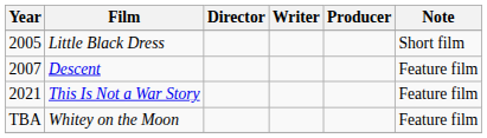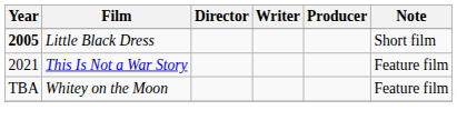 <table class="wikitable sortable" style="text-align:left">
 <tr>
 <th>Year</th>
 <th>Film</th>
 <th>Director</th>
 <th>Writer</th>
 <th>Producer</th>
 <th>Note</th>
 </tr>
 <tr>
 </tr>
 <tr>
-<td>2005</td>
+<td><strong>2005</strong></td>
 <td><em>Little Black Dress</em></td>
 <td></td>
 <td></td>
 <td></td>
 <td>Short film</td>
-</tr>
-<tr>
-<td>2007</td>
-<td><em><a href='#'>Descent</a></em></td>
-<td></td>
-<td></td>
-<td></td>
-<td>Feature film</td>
 </tr>
 <tr>
 <td>2021</td>
 <td><em><a href='#'>This Is Not a War Story</a></em></td>
 <td></td>
 <td></td>
 <td></td>
 <td>Feature film</td>
 </tr>
 <tr>
 <td>TBA</td>
 <td><em>Whitey on the Moon</em></td>
 <td></td>
 <td></td>
 <td></td>
 <td>Feature film</td>
 </tr>
 <tr>
 </tr>
 </table>
